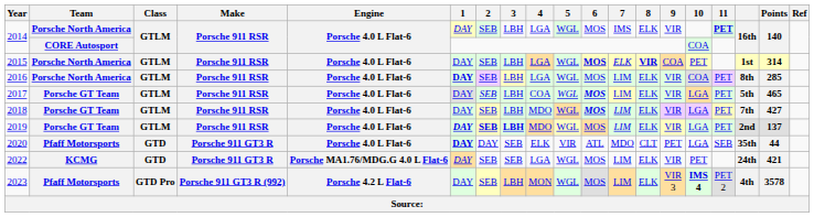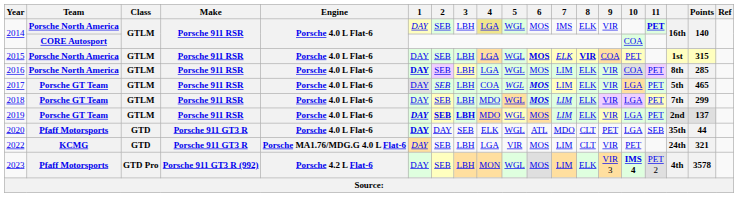 <table class="wikitable" style="text-align:center; font-size:85%">
 <tr>
 <th>Year</th>
 <th>Team</th>
 <th>Class</th>
 <th>Make</th>
 <th>Engine</th>
 <th>1</th>
 <th>2</th>
 <th>3</th>
 <th>4</th>
 <th>5</th>
 <th>6</th>
 <th>7</th>
 <th>8</th>
 <th>9</th>
 <th>10</th>
 <th>11</th>
 <th></th>
 <th>Points</th>
 <th>Ref</th>
 </tr>
 <tr>
 <td rowspan=2><a href='#'>2014</a></td>
 <th nowrap><a href='#'>Porsche North America</a></th>
 <th rowspan=2>GTLM</th>
 <th rowspan=2 nowrap><a href='#'>Porsche 911 RSR</a></th>
 <th rowspan=2 nowrap><a href='#'>Porsche</a> 4.0 L Flat-6</th>
 <td style="background:#FFFFBF;"><em><a href='#'>DAY</a></em><br></td>
 <td style="background:#DFFFDF;"><a href='#'>SEB</a><br></td>
 <td><a href='#'>LBH</a></td>
-<td><a href='#'>LGA</a></td>
+<td style="background: khaki;"><a href='#'>LGA</a></td>
 <td style="background:#DFFFDF;"><a href='#'>WGL</a><br></td>
 <td><a href='#'>MOS</a></td>
 <td><a href='#'>IMS</a></td>
 <td><a href='#'>ELK</a></td>
 <td><a href='#'>VIR</a></td>
 <td></td>
 <td style="background:#DFFFDF;"><strong><a href='#'>PET</a></strong><br></td>
 <th rowspan=2>16th</th>
 <th rowspan=2>140</th>
 <td rowspan="2"></td>
 </tr>
 <tr>
 <th nowrap><a href='#'>CORE Autosport</a></th>
 <td colspan=9></td>
 <td style="background:#DFFFDF;"><a href='#'>COA</a><br></td>
 <td></td>
 </tr>
 <tr>
 <td><a href='#'>2015</a></td>
 <th nowrap><a href='#'>Porsche North America</a></th>
 <th>GTLM</th>
 <th nowrap><a href='#'>Porsche 911 RSR</a></th>
 <th nowrap><a href='#'>Porsche</a> 4.0 L Flat-6</th>
 <td style="background:#DFFFDF;"><a href='#'>DAY</a><br></td>
 <td style="background:#DFFFDF;"><a href='#'>SEB</a><br></td>
 <td style="background:#DFFFDF;"><a href='#'>LBH</a><br></td>
 <td style="background:#FFDF9F;"><a href='#'>LGA</a><br></td>
 <td style="background:#DFFFDF;"><a href='#'>WGL</a><br></td>
 <td style="background:#FFFFBF;"><strong><a href='#'>MOS</a></strong><br></td>
 <td style="background:#FFFFBF;"><em><a href='#'>ELK</a></em><br></td>
 <td style="background:#FFFFBF;"><strong><a href='#'>VIR</a></strong><br></td>
 <td style="background:#FFDF9F;"><a href='#'>COA</a><br></td>
 <td style="background:#FFFFBF;"><a href='#'>PET</a><br></td>
 <td></td>
 <th style="background:#FFFFBF;">1st</th>
-<th style="background:#FFFFBF;">314</th>
+<th style="background:#FFFFBF;">315</th>
 <td></td>
 </tr>
 <tr>
 <td><a href='#'>2016</a></td>
 <th nowrap><a href='#'>Porsche North America</a></th>
 <th>GTLM</th>
 <th nowrap><a href='#'>Porsche 911 RSR</a></th>
 <th nowrap><a href='#'>Porsche</a> 4.0 L Flat-6</th>
 <td style="background:#DFFFDF;"><strong><a href='#'>DAY</a></strong><br></td>
 <td style="background:#EFCFFF;"><a href='#'>SEB</a><br></td>
 <td style="background:#FFFFBF;"><a href='#'>LBH</a><br></td>
 <td style="background:#DFFFDF;"><a href='#'>LGA</a><br></td>
 <td style="background:#DFFFDF;"><a href='#'>WGL</a><br></td>
 <td style="background:#DFFFDF;"><a href='#'>MOS</a><br></td>
 <td style="background:#DFFFDF;"><a href='#'>LIM</a><br></td>
 <td style="background:#DFFFDF;"><a href='#'>ELK</a><br></td>
 <td style="background:#DFFFDF;"><a href='#'>VIR</a><br></td>
 <td style="background:#DFDFDF;"><a href='#'>COA</a><br></td>
 <td style="background:#EFCFFF;"><a href='#'>PET</a><br></td>
 <th>8th</th>
 <th>285</th>
 <td></td>
 </tr>
 <tr>
 <td><a href='#'>2017</a></td>
 <th nowrap><a href='#'>Porsche GT Team</a></th>
 <th>GTLM</th>
 <th nowrap><a href='#'>Porsche 911 RSR</a></th>
 <th nowrap><a href='#'>Porsche</a> 4.0 L Flat-6</th>
 <td style="background:#DFDFDF;"><a href='#'>DAY</a><br></td>
 <td style="background:#DFFFDF;"><em><a href='#'>SEB</a></em><br></td>
 <td style="background:#DFFFDF;"><a href='#'>LBH</a><br></td>
 <td style="background:#DFFFDF;"><a href='#'>COA</a><br></td>
 <td style="background:#DFFFDF;"><em><a href='#'>WGL</a></em><br></td>
 <td style="background:#DFFFDF;"><strong><em><a href='#'>MOS</a></em></strong><br></td>
 <td style="background:#FFFFBF;"><a href='#'>LIM</a><br></td>
 <td style="background:#DFFFDF;"><a href='#'>ELK</a><br></td>
 <td style="background:#DFFFDF;"><a href='#'>VIR</a><br></td>
 <td style="background:#FFDF9F;"><a href='#'>LGA</a><br></td>
 <td style="background:#DFFFDF;"><a href='#'>PET</a><br></td>
 <th>5th</th>
 <th>465</th>
 <td></td>
 </tr>
 <tr>
 <td><a href='#'>2018</a></td>
 <th nowrap><a href='#'>Porsche GT Team</a></th>
 <th>GTLM</th>
 <th nowrap><a href='#'>Porsche 911 RSR</a></th>
 <th nowrap><a href='#'>Porsche</a> 4.0 L Flat-6</th>
 <td style="background:#DFFFDF;"><a href='#'>DAY</a><br></td>
 <td style="background:#FFFFBF;"><a href='#'>SEB</a><br></td>
 <td style="background:#DFFFDF;"><a href='#'>LBH</a><br></td>
 <td style="background:#DFFFDF;"><a href='#'>MDO</a><br></td>
 <td style="background:#FFDF9F;"><a href='#'>WGL</a><br></td>
 <td style="background:#DFFFDF;"><strong><em><a href='#'>MOS</a></em></strong><br></td>
 <td style="background:#DFFFDF;"><em><a href='#'>LIM</a></em><br></td>
 <td style="background:#DFFFDF;"><a href='#'>ELK</a><br></td>
 <td style="background:#EFCFFF;"><a href='#'>VIR</a><br></td>
 <td style="background:#EFCFFF;"><a href='#'>LGA</a><br></td>
 <td style="background:#FFFFBF;"><a href='#'>PET</a><br></td>
 <th>7th</th>
-<th>427</th>
+<th>299</th>
 <td></td>
 </tr>
 <tr>
 <td><a href='#'>2019</a></td>
 <th nowrap><a href='#'>Porsche GT Team</a></th>
 <th>GTLM</th>
 <th nowrap><a href='#'>Porsche 911 RSR</a></th>
 <th nowrap><a href='#'>Porsche</a> 4.0 L Flat-6</th>
 <td style="background:#DFFFDF;"><strong><em><a href='#'>DAY</a></em></strong><br></td>
 <td style="background:#FFFFBF;"><strong><a href='#'>SEB</a></strong><br></td>
 <td style="background:#DFFFDF;"><strong><a href='#'>LBH</a></strong><br></td>
 <td style="background:#FFDF9F;"><a href='#'>MDO</a><br></td>
 <td style="background:#FFFFBF;"><a href='#'>WGL</a><br></td>
 <td style="background:#FFDF9F;"><a href='#'>MOS</a><br></td>
 <td style="background:#DFFFDF;"><em><a href='#'>LIM</a></em><br></td>
 <td style="background:#DFFFDF;"><a href='#'>ELK</a><br></td>
 <td style="background:#FFFFBF;"><a href='#'>VIR</a><br></td>
 <td style="background:#DFFFDF;"><a href='#'>LGA</a><br></td>
 <td style="background:#DFFFDF;"><a href='#'>PET</a><br></td>
 <th style="background:#DFDFDF;">2nd</th>
 <th style="background:#DFDFDF;">137</th>
 <td></td>
 </tr>
 <tr>
 <td><a href='#'>2020</a></td>
 <th nowrap><a href='#'>Pfaff Motorsports</a></th>
 <th>GTD</th>
 <th nowrap><a href='#'>Porsche 911 GT3 R</a></th>
 <th nowrap><a href='#'>Porsche</a> 4.0 L Flat-6</th>
 <td style="background:#DFFFDF;"><strong><a href='#'>DAY</a></strong><br></td>
 <td><a href='#'>DAY</a></td>
 <td><a href='#'>SEB</a></td>
 <td><a href='#'>ELK</a></td>
-<td><a href='#'>VIR</a></td>
+<td style="background:"><a href='#'>WGL</a><br></td>
 <td><a href='#'>ATL</a></td>
 <td><a href='#'>MDO</a></td>
 <td><a href='#'>CLT</a></td>
 <td><a href='#'>PET</a></td>
 <td><a href='#'>LGA</a></td>
 <td><a href='#'>SEB</a></td>
 <th>35th</th>
 <th>44</th>
 <td></td>
 </tr>
 <tr>
 <td><a href='#'>2022</a></td>
 <th nowrap><a href='#'>KCMG</a></th>
 <th>GTD</th>
 <th nowrap><a href='#'>Porsche 911 GT3 R</a></th>
 <th nowrap><a href='#'>Porsche</a> MA1.76/MDG.G 4.0 L <a href='#'>Flat-6</a></th>
 <td style="background:#FFDF9F;"><em><a href='#'>DAY</a></em><br></td>
 <td style="background:"><a href='#'>SEB</a><br></td>
-<td><a href='#'>SEB</a></td>
+<td style="background:"><a href='#'>LBH</a><br></td>
 <td style="background:"><a href='#'>LGA</a><br></td>
-<td style="background:"><a href='#'>WGL</a><br></td>
+<td><a href='#'>VIR</a></td>
 <td style="background:"><a href='#'>MOS</a><br></td>
 <td style="background:"><a href='#'>LIM</a><br></td>
-<td style="background:"><a href='#'>ELK</a><br></td>
+<td><a href='#'>CLT</a></td>
 <td style="background:"><a href='#'>VIR</a><br></td>
 <td style="background:"><a href='#'>PET</a><br></td>
 <td></td>
 <th>24th</th>
-<th>421</th>
+<th>321</th>
 <td></td>
 </tr>
 <tr>
 <td><a href='#'>2023</a></td>
 <th nowrap><a href='#'>Pfaff Motorsports</a></th>
 <th nowrap>GTD Pro</th>
 <th nowrap><a href='#'>Porsche 911 GT3 R (992)</a></th>
 <th nowrap><a href='#'>Porsche</a> 4.2 L <a href='#'>Flat-6</a></th>
 <td style="background:#DFFFDF;"><a href='#'>DAY</a><br></td>
 <td style="background:#FFFFBF;"><a href='#'>SEB</a><br></td>
 <td style="background:#FFDF9F;"><a href='#'>LBH</a><br></td>
 <td style="background:#FFDF9F;"><a href='#'>MON</a><br></td>
 <td style="background:#DFFFDF;"><a href='#'>WGL</a><br></td>
 <td style="background:#DFDFDF;"><a href='#'>MOS</a><br></td>
 <td style="background:#FFDF9F;"><a href='#'>LIM</a><br></td>
 <td style="background:#DFFFDF;"><a href='#'>ELK</a><br></td>
 <td style="background:#FFDF9F;"><a href='#'>VIR</a><br>3</td>
 <td style="background:#DFFFDF;"><strong><a href='#'>IMS</a><br>4</strong></td>
 <td style="background:#DFDFDF;"><a href='#'>PET</a><br>2</td>
 <th>4th</th>
 <th>3578</th>
 <td></td>
 </tr>
 <tr>
 <th colspan="19">Source:</th>
 </tr>
 </table>
